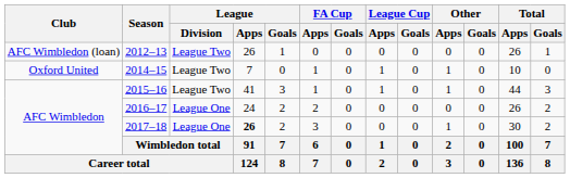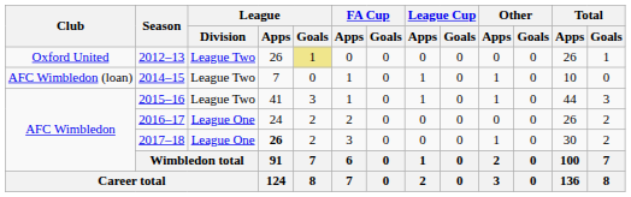 <table class="wikitable" style="text-align:center">
 <tr>
 <th rowspan="2">Club</th>
 <th rowspan="2">Season</th>
 <th colspan="3">League</th>
 <th colspan="2"><a href='#'>FA Cup</a></th>
 <th colspan="2"><a href='#'>League Cup</a></th>
 <th colspan="2">Other</th>
 <th colspan="2">Total</th>
 </tr>
 <tr>
 <th>Division</th>
 <th>Apps</th>
 <th>Goals</th>
 <th>Apps</th>
 <th>Goals</th>
 <th>Apps</th>
 <th>Goals</th>
 <th>Apps</th>
 <th>Goals</th>
 <th>Apps</th>
 <th>Goals</th>
 </tr>
 <tr>
-<td><a href='#'>AFC Wimbledon</a> (loan)</td>
+<td><a href='#'>Oxford United</a></td>
 <td><a href='#'>2012–13</a></td>
 <td><a href='#'>League Two</a></td>
 <td>26</td>
-<td>1</td>
+<td style="background: khaki;">1</td>
 <td>0</td>
 <td>0</td>
 <td>0</td>
 <td>0</td>
 <td>0</td>
 <td>0</td>
 <td>26</td>
 <td>1</td>
 </tr>
 <tr>
-<td><a href='#'>Oxford United</a></td>
+<td><a href='#'>AFC Wimbledon</a> (loan)</td>
 <td><a href='#'>2014–15</a></td>
 <td>League Two</td>
 <td>7</td>
 <td>0</td>
 <td>1</td>
 <td>0</td>
 <td>1</td>
 <td>0</td>
 <td>1</td>
 <td>0</td>
 <td>10</td>
 <td>0</td>
 </tr>
 <tr>
 <td rowspan="4"><a href='#'>AFC Wimbledon</a></td>
 <td><a href='#'>2015–16</a></td>
 <td>League Two</td>
 <td>41</td>
 <td>3</td>
 <td>1</td>
 <td>0</td>
 <td>1</td>
 <td>0</td>
 <td>1</td>
 <td>0</td>
 <td>44</td>
 <td>3</td>
 </tr>
 <tr>
 <td><a href='#'>2016–17</a></td>
 <td><a href='#'>League One</a></td>
 <td>24</td>
 <td>2</td>
 <td>2</td>
 <td>0</td>
 <td>0</td>
 <td>0</td>
 <td>0</td>
 <td>0</td>
 <td>26</td>
 <td>2</td>
 </tr>
 <tr>
 <td><a href='#'>2017–18</a></td>
 <td><a href='#'>League One</a></td>
 <td><strong>26</strong></td>
 <td>2</td>
 <td>3</td>
 <td>0</td>
 <td>0</td>
 <td>0</td>
 <td>1</td>
 <td>0</td>
 <td>30</td>
 <td>2</td>
 </tr>
 <tr>
 <th colspan="2">Wimbledon total</th>
 <th>91</th>
 <th>7</th>
 <th>6</th>
 <th>0</th>
 <th>1</th>
 <th>0</th>
 <th>2</th>
 <th>0</th>
 <th>100</th>
 <th>7</th>
 </tr>
 <tr>
 <th colspan="3">Career total</th>
 <th>124</th>
 <th>8</th>
 <th>7</th>
 <th>0</th>
 <th>2</th>
 <th>0</th>
 <th>3</th>
 <th>0</th>
 <th>136</th>
 <th>8</th>
 </tr>
 </table>
